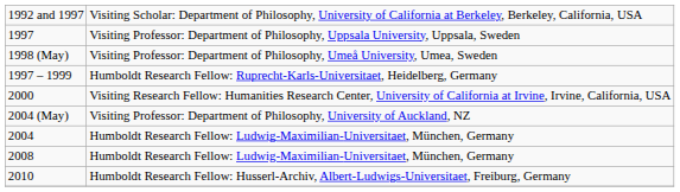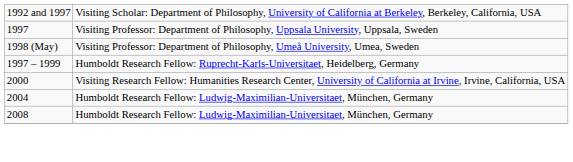 <table class="wikitable">
 <tr>
 <td>1992 and 1997</td>
 <td>Visiting Scholar: Department of Philosophy, <a href='#'>University of California at Berkeley</a>, Berkeley, California, USA</td>
 </tr>
 <tr>
 <td>1997</td>
 <td>Visiting Professor: Department of Philosophy, <a href='#'>Uppsala University</a>, Uppsala, Sweden</td>
 </tr>
 <tr>
 <td>1998 (May)</td>
 <td>Visiting Professor: Department of Philosophy, <a href='#'>Umeå University</a>, Umea, Sweden</td>
 </tr>
 <tr>
 <td>1997 – 1999</td>
 <td>Humboldt Research Fellow: <a href='#'>Ruprecht-Karls-Universitaet</a>, Heidelberg, Germany</td>
 </tr>
 <tr>
 <td>2000</td>
 <td>Visiting Research Fellow: Humanities Research Center, <a href='#'>University of California at Irvine</a>, Irvine, California, USA</td>
 </tr>
 <tr>
-<td>2004 (May)</td>
-<td>Visiting Professor: Department of Philosophy, <a href='#'>University of Auckland</a>, NZ</td>
-</tr>
-<tr>
 <td>2004</td>
 <td>Humboldt Research Fellow: <a href='#'>Ludwig-Maximilian-</a><a href='#'>Universitaet</a>, München, Germany</td>
 </tr>
 <tr>
 <td>2008</td>
 <td>Humboldt Research Fellow: <a href='#'>Ludwig-Maximilian-</a><a href='#'>Universitaet</a>,  München, Germany</td>
 </tr>
 <tr>
-<td>2010</td>
-<td>Humboldt Research Fellow: Husserl-Archiv, <a href='#'>Albert-Ludwigs-Universitaet</a>, Freiburg, Germany</td>
-</tr>
-<tr>
 </tr>
 </table>
